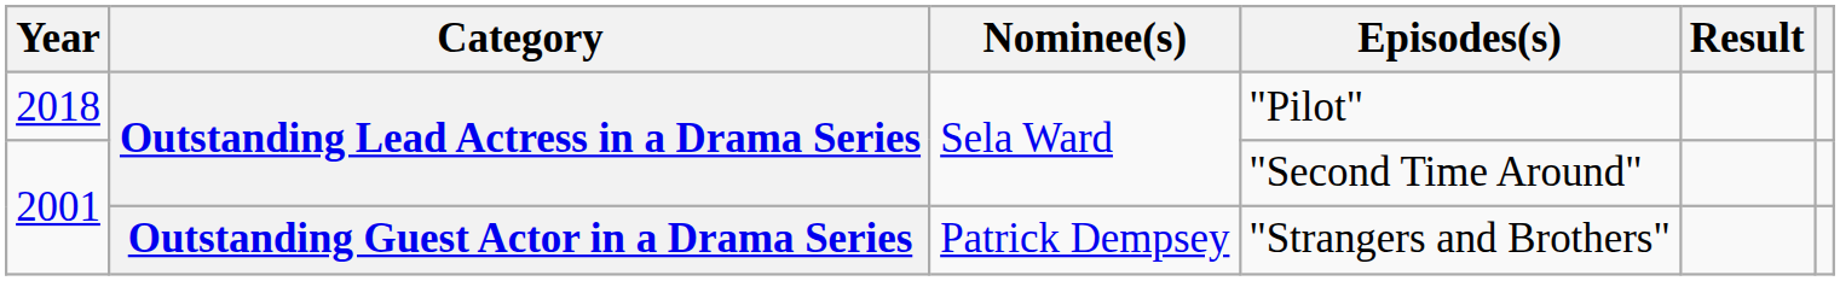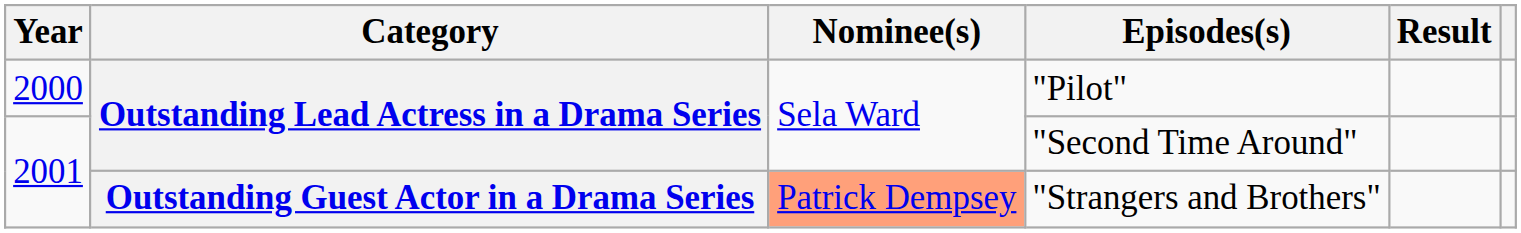 <table class="wikitable plainrowheaders" text-align:center">
 <tr>
 <th scope="col">Year</th>
 <th scope="col">Category</th>
 <th scope="col">Nominee(s)</th>
 <th scope="col">Episodes(s)</th>
 <th scope="col">Result</th>
 <th scope="col"></th>
 </tr>
 <tr>
-<td><a href='#'>2018</a></td>
+<td><a href='#'>2000</a></td>
 <th scope="row" style="text-align:center" rowspan="2"><a href='#'>Outstanding Lead Actress in a Drama Series</a></th>
 <td rowspan="2"><a href='#'>Sela Ward</a> </td>
 <td>"Pilot"</td>
 <td></td>
 <td></td>
 </tr>
 <tr>
 <td rowspan="2"><a href='#'>2001</a></td>
 <td>"Second Time Around"</td>
 <td></td>
 <td></td>
 </tr>
 <tr>
 <th scope="row" style="text-align:center"><a href='#'>Outstanding Guest Actor in a Drama Series</a></th>
-<td><a href='#'>Patrick Dempsey</a> </td>
+<td style="background: lightsalmon;"><a href='#'>Patrick Dempsey</a> </td>
 <td>"Strangers and Brothers"</td>
 <td></td>
 <td></td>
 </tr>
 </table>
